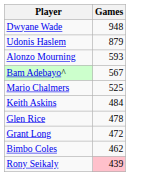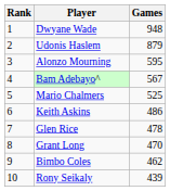 <table class="wikitable">
 <tr>
+<th scope="col">Rank</th>
 <th scope="col" width="140px">Player</th>
 <th scope="col">Games</th>
 </tr>
 <tr>
+<td>1</td>
 <td><a href='#'>Dwyane Wade</a></td>
 <td align="right">948</td>
 </tr>
 <tr>
+<td>2</td>
 <td><a href='#'>Udonis Haslem</a></td>
 <td align="right">879</td>
 </tr>
 <tr>
+<td>3</td>
 <td><a href='#'>Alonzo Mourning</a></td>
-<td align="right">593</td>
+<td align="right">595</td>
 </tr>
 <tr>
+<td>4</td>
 <td style="background-color:#CCFFCC"><a href='#'>Bam Adebayo</a>^</td>
 <td align="right">567</td>
 </tr>
 <tr>
+<td>5</td>
 <td><a href='#'>Mario Chalmers</a></td>
 <td align="right">525</td>
 </tr>
 <tr>
+<td>6</td>
 <td><a href='#'>Keith Askins</a></td>
-<td align="right">484</td>
+<td align="right">486</td>
 </tr>
 <tr>
+<td>7</td>
 <td><a href='#'>Glen Rice</a></td>
 <td align="right">478</td>
 </tr>
 <tr>
+<td>8</td>
 <td><a href='#'>Grant Long</a></td>
-<td align="right">472</td>
+<td align="right">470</td>
 </tr>
 <tr>
+<td>9</td>
 <td><a href='#'>Bimbo Coles</a></td>
 <td align="right">462</td>
 </tr>
 <tr>
+<td>10</td>
 <td><a href='#'>Rony Seikaly</a></td>
-<td align="right" style="background: pink;">439</td>
+<td align="right">439</td>
 </tr>
 </table>
